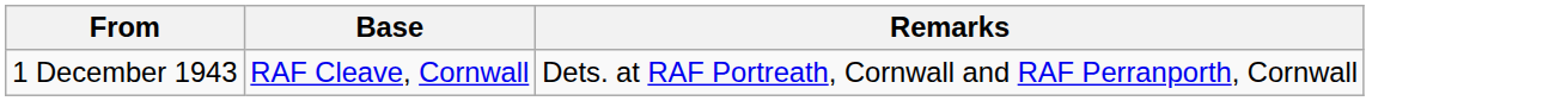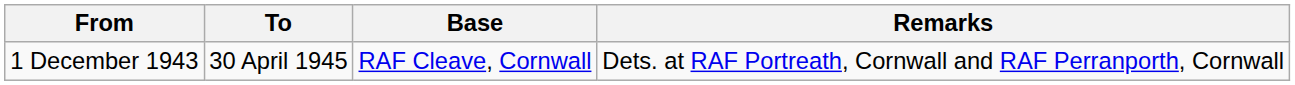 <table class="wikitable">
 <tr>
 <th>From</th>
+<th>To</th>
 <th>Base</th>
 <th>Remarks</th>
 </tr>
 <tr>
 <td>1 December 1943</td>
+<td>30 April 1945</td>
 <td><a href='#'>RAF Cleave</a>, <a href='#'>Cornwall</a></td>
 <td>Dets. at <a href='#'>RAF Portreath</a>, Cornwall and <a href='#'>RAF Perranporth</a>, Cornwall</td>
 </tr>
 </table>
